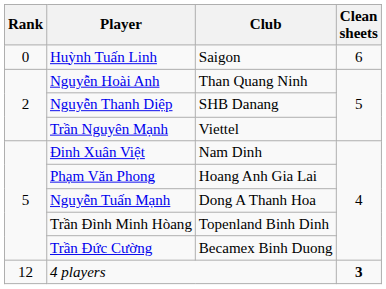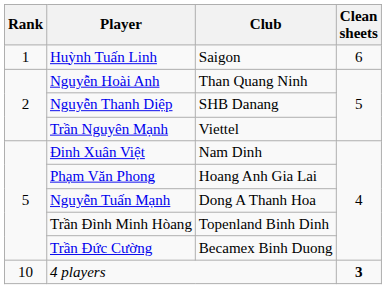 <table class="wikitable" style="text-align:center">
 <tr>
 <th>Rank</th>
 <th>Player</th>
 <th>Club</th>
 <th>Clean<br>sheets</th>
 </tr>
 <tr>
-<td>0</td>
+<td>1</td>
 <td align="left"> <a href='#'>Huỳnh Tuấn Linh</a></td>
 <td align="left">Saigon</td>
 <td>6</td>
 </tr>
 <tr>
 <td rowspan=3>2</td>
 <td align="left"> <a href='#'>Nguyễn Hoài Anh</a></td>
 <td align="left">Than Quang Ninh</td>
 <td rowspan=3>5</td>
 </tr>
 <tr>
 <td align="left"> <a href='#'>Nguyễn Thanh Diệp</a></td>
 <td align="left">SHB Danang</td>
 </tr>
 <tr>
 <td align="left"> <a href='#'>Trần Nguyên Mạnh</a></td>
 <td align="left">Viettel</td>
 </tr>
 <tr>
 <td rowspan=5>5</td>
 <td align="left"> <a href='#'>Đinh Xuân Việt</a></td>
 <td align="left">Nam Dinh</td>
 <td rowspan=5>4</td>
 </tr>
 <tr>
 <td align="left"> <a href='#'>Phạm Văn Phong</a></td>
 <td align="left">Hoang Anh Gia Lai</td>
 </tr>
 <tr>
 <td align="left"> <a href='#'>Nguyễn Tuấn Mạnh</a></td>
 <td align="left">Dong A Thanh Hoa</td>
 </tr>
 <tr>
 <td align="left"> Trần Đình Minh Hòang</td>
 <td align="left">Topenland Binh Dinh</td>
 </tr>
 <tr>
 <td align="left"> <a href='#'>Trần Đức Cường</a></td>
 <td align="left">Becamex Binh Duong</td>
 </tr>
 <tr>
-<td>12</td>
+<td>10</td>
 <td align="left" colspan="2"><em>4 players</em></td>
 <td><strong>3</strong></td>
 </tr>
 </table>
